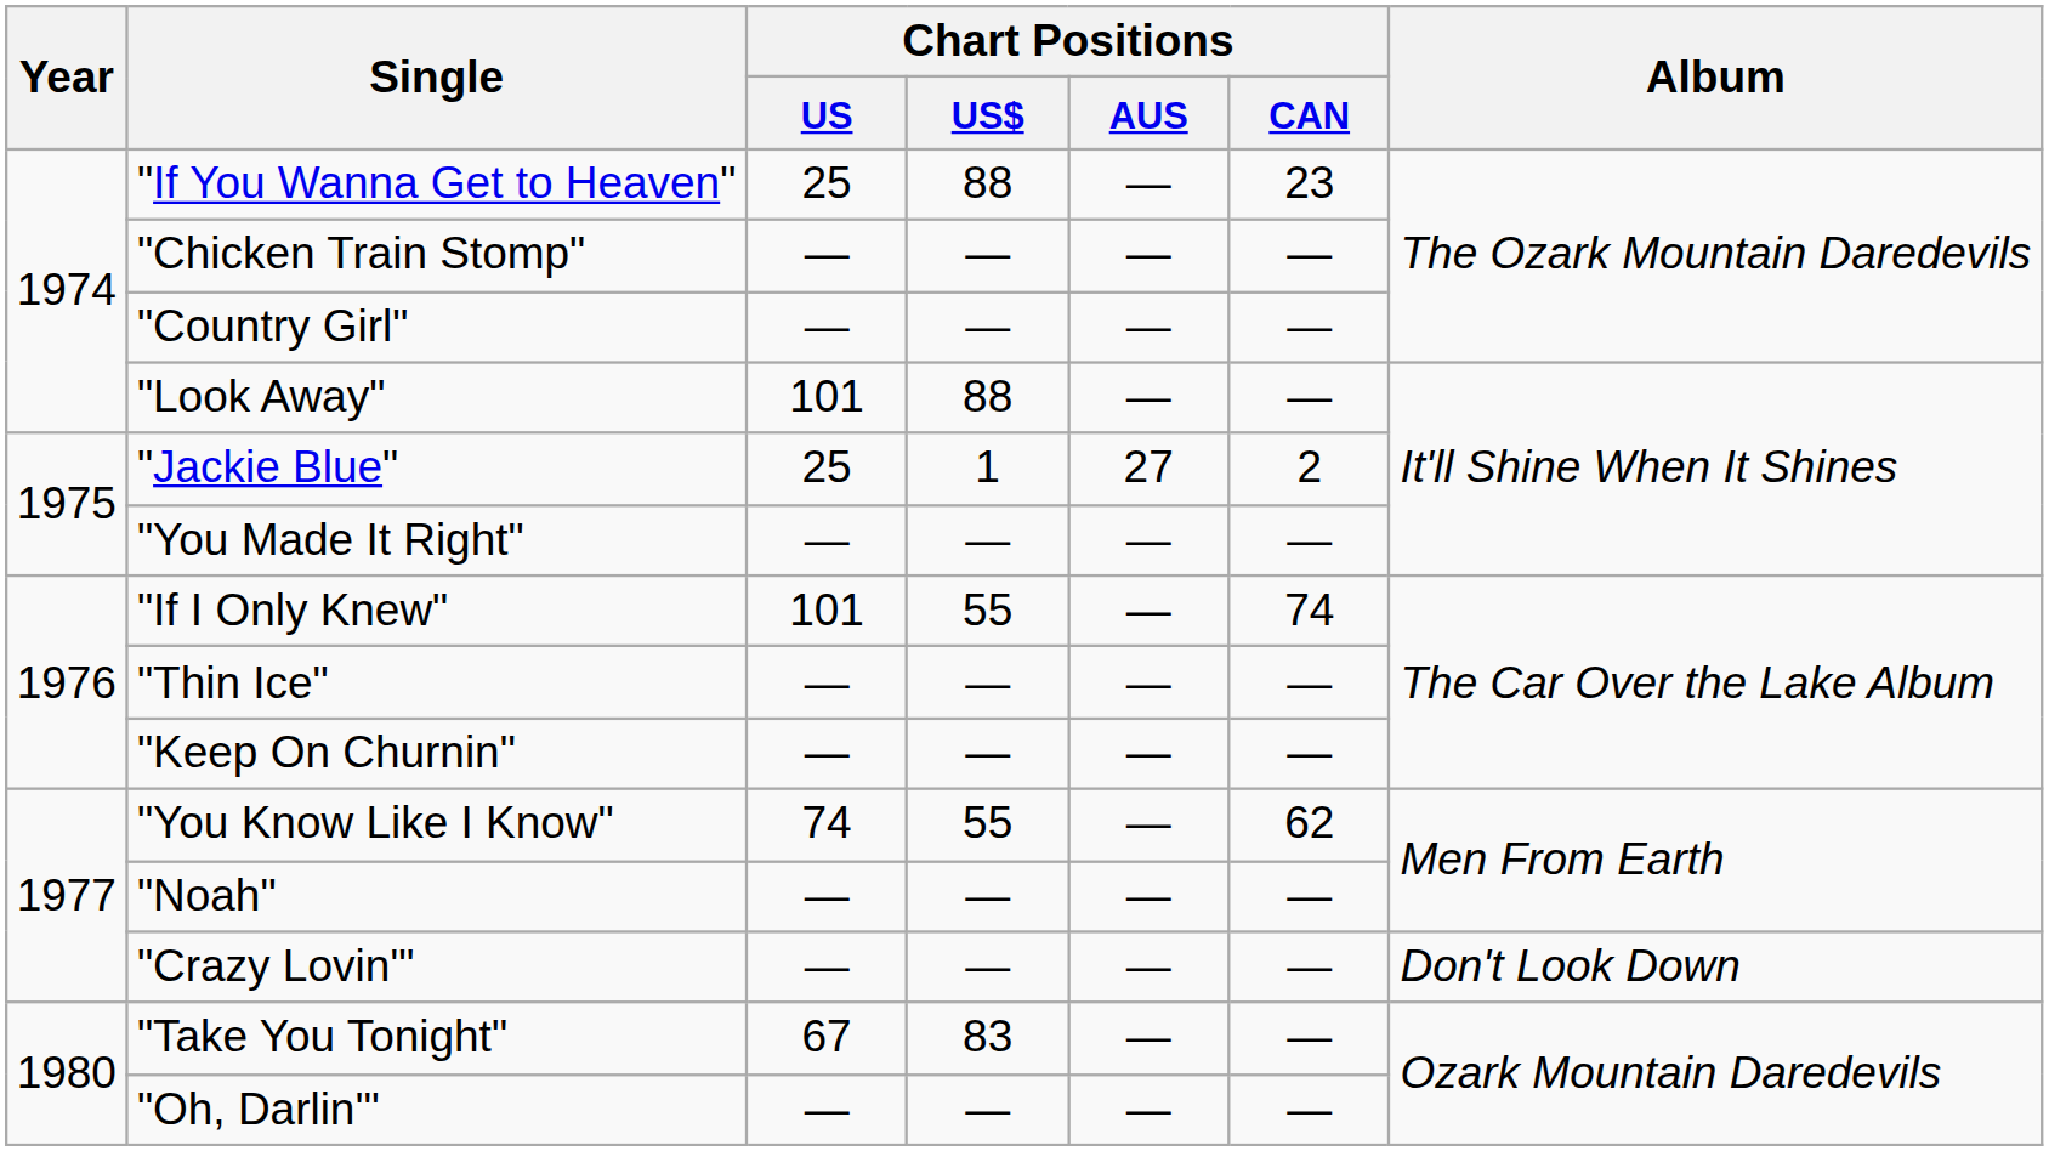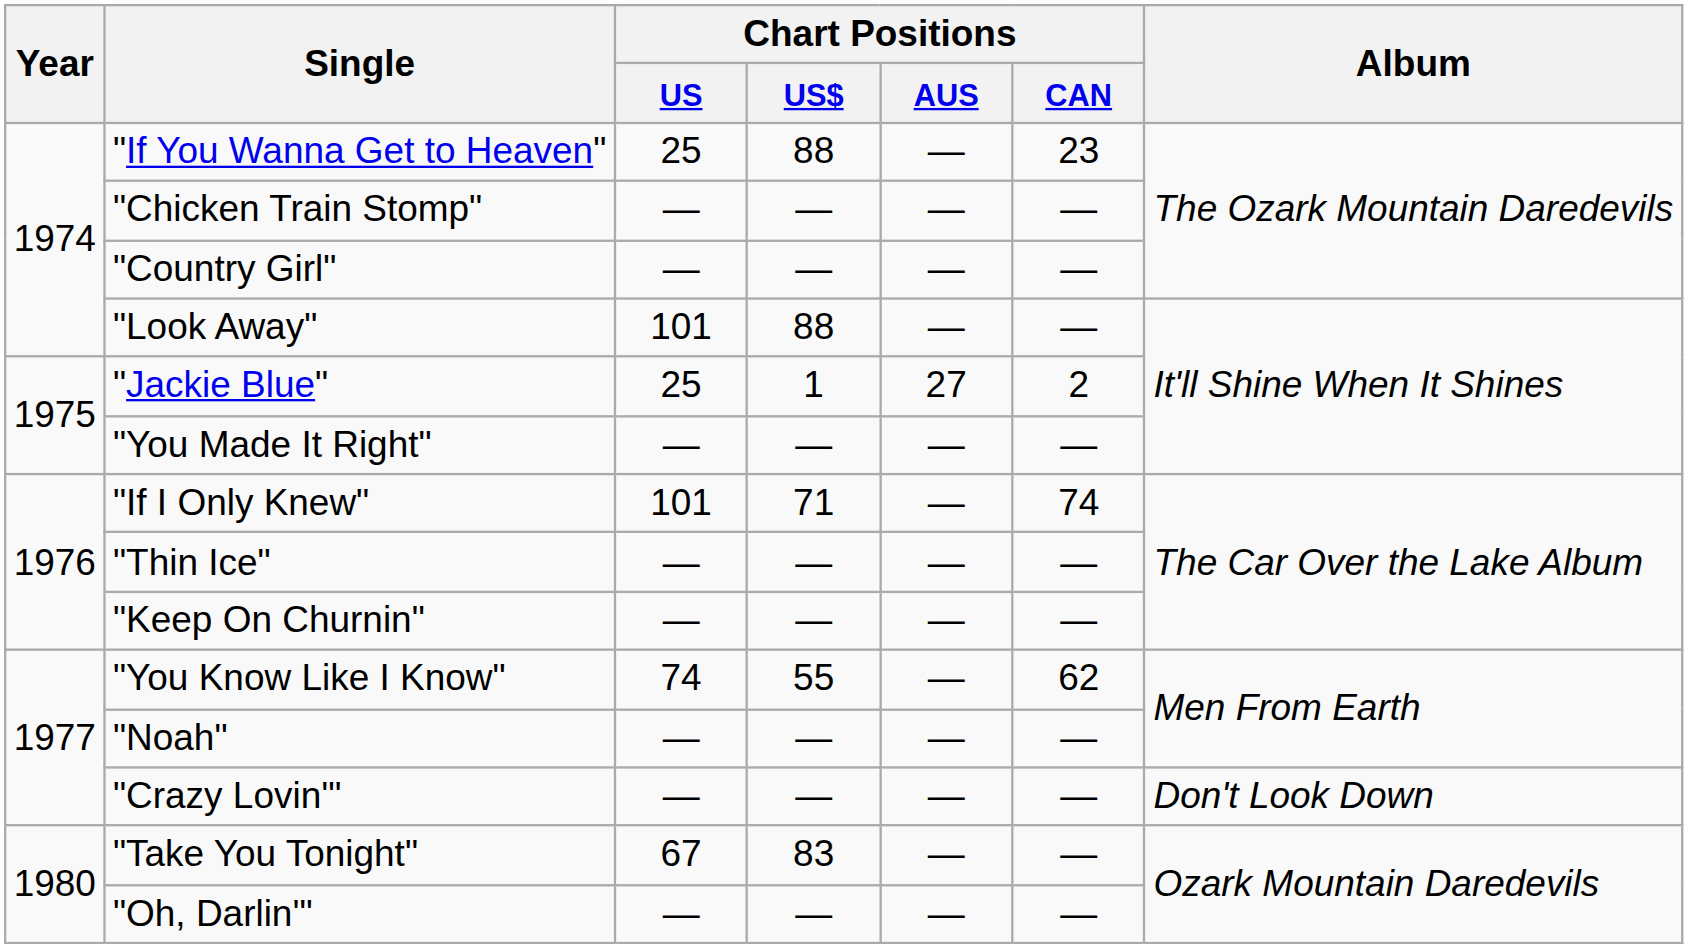 <table class="wikitable">
 <tr>
 <th rowspan="2">Year</th>
 <th rowspan="2">Single</th>
 <th colspan="4">Chart Positions</th>
 <th rowspan="2">Album</th>
 </tr>
 <tr>
 <th style="width:50px;"><small><a href='#'>US</a></small><br></th>
 <th style="width:50px;"><small><a href='#'>US$</a></small><br></th>
 <th style="width:50px;"><small><a href='#'>AUS</a><br></small></th>
 <th style="width:50px;"><small><a href='#'>CAN</a></small></th>
 </tr>
 <tr>
 <td rowspan="4">1974</td>
 <td>"<a href='#'>If You Wanna Get to Heaven</a>"</td>
 <td style="text-align:center;">25</td>
 <td style="text-align:center;">88</td>
 <td style="text-align:center;">—</td>
 <td style="text-align:center;">23</td>
 <td rowspan="3"><em>The Ozark Mountain Daredevils</em></td>
 </tr>
 <tr>
 <td>"Chicken Train Stomp"</td>
 <td style="text-align:center;">—</td>
 <td style="text-align:center;">—</td>
 <td style="text-align:center;">—</td>
 <td style="text-align:center;">—</td>
 </tr>
 <tr>
 <td>"Country Girl"</td>
 <td style="text-align:center;">—</td>
 <td style="text-align:center;">—</td>
 <td style="text-align:center;">—</td>
 <td style="text-align:center;">—</td>
 </tr>
 <tr>
 <td>"Look Away"</td>
 <td style="text-align:center;">101</td>
 <td style="text-align:center;">88</td>
 <td style="text-align:center;">—</td>
 <td style="text-align:center;">—</td>
 <td rowspan="3"><em>It'll Shine When It Shines</em></td>
 </tr>
 <tr>
 <td rowspan="2">1975</td>
 <td>"<a href='#'>Jackie Blue</a>"</td>
 <td style="text-align:center;">25</td>
 <td style="text-align:center;">1</td>
 <td style="text-align:center;">27</td>
 <td style="text-align:center;">2</td>
 </tr>
 <tr>
 <td>"You Made It Right"</td>
 <td style="text-align:center;">—</td>
 <td style="text-align:center;">—</td>
 <td style="text-align:center;">—</td>
 <td style="text-align:center;">—</td>
 </tr>
 <tr>
 <td rowspan="3">1976</td>
 <td>"If I Only Knew"</td>
 <td style="text-align:center;">101</td>
-<td style="text-align:center;">55</td>
+<td style="text-align:center;">71</td>
 <td style="text-align:center;">—</td>
 <td style="text-align:center;">74</td>
 <td rowspan="3"><em>The Car Over the Lake Album</em></td>
 </tr>
 <tr>
 <td>"Thin Ice"</td>
 <td style="text-align:center;">—</td>
 <td style="text-align:center;">—</td>
 <td style="text-align:center;">—</td>
 <td style="text-align:center;">—</td>
 </tr>
 <tr>
 <td>"Keep On Churnin"</td>
 <td style="text-align:center;">—</td>
 <td style="text-align:center;">—</td>
 <td style="text-align:center;">—</td>
 <td style="text-align:center;">—</td>
 </tr>
 <tr>
 <td rowspan="3">1977</td>
 <td>"You Know Like I Know"</td>
 <td style="text-align:center;">74</td>
 <td style="text-align:center;">55</td>
 <td style="text-align:center;">—</td>
 <td style="text-align:center;">62</td>
 <td rowspan="2"><em>Men From Earth</em></td>
 </tr>
 <tr>
 <td>"Noah"</td>
 <td style="text-align:center;">—</td>
 <td style="text-align:center;">—</td>
 <td style="text-align:center;">—</td>
 <td style="text-align:center;">—</td>
 </tr>
 <tr>
 <td>"Crazy Lovin'"</td>
 <td style="text-align:center;">—</td>
 <td style="text-align:center;">—</td>
 <td style="text-align:center;">—</td>
 <td style="text-align:center;">—</td>
 <td><em>Don't Look Down</em></td>
 </tr>
 <tr>
 <td rowspan="2">1980</td>
 <td>"Take You Tonight"</td>
 <td style="text-align:center;">67</td>
 <td style="text-align:center;">83</td>
 <td style="text-align:center;">—</td>
 <td style="text-align:center;">—</td>
 <td rowspan="2"><em>Ozark Mountain Daredevils</em></td>
 </tr>
 <tr>
 <td>"Oh, Darlin'"</td>
 <td style="text-align:center;">—</td>
 <td style="text-align:center;">—</td>
 <td style="text-align:center;">—</td>
 <td style="text-align:center;">—</td>
 </tr>
 </table>
